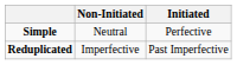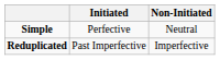 <table class="wikitable"  style="text-align: center" align="center">
 <tr>
 <th></th>
+<th>Initiated</th>
 <th>Non-Initiated</th>
-<th>Initiated</th>
 </tr>
 <tr>
 <td><strong>Simple</strong></td>
+<td>Perfective</td>
 <td>Neutral</td>
-<td>Perfective</td>
 </tr>
 <tr>
 <td><strong>Reduplicated</strong></td>
+<td>Past Imperfective</td>
 <td>Imperfective</td>
-<td>Past Imperfective</td>
 </tr>
 </table>
